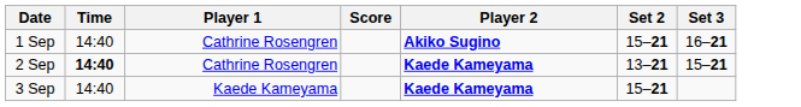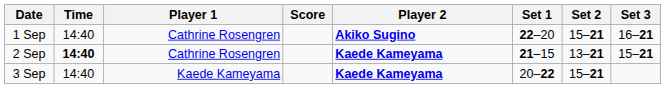 <table class="wikitable" style="font-size:90%; text-align:center">
 <tr>
 <th width="50">Date</th>
 <th width="50">Time</th>
 <th width="200">Player 1</th>
 <th width="50">Score</th>
 <th width="200">Player 2</th>
+<th width="50">Set 1</th>
 <th width="50">Set 2</th>
 <th width="50">Set 3</th>
 </tr>
 <tr>
 <td>1 Sep</td>
 <td>14:40</td>
 <td align="right"><a href='#'>Cathrine Rosengren</a> </td>
 <td> </td>
 <td align="left"><strong> <a href='#'>Akiko Sugino</a></strong></td>
+<td><strong>22</strong>–20</td>
 <td>15–<strong>21</strong></td>
 <td>16–<strong>21</strong></td>
 </tr>
 <tr>
 <td>2 Sep</td>
 <td><strong>14:40</strong></td>
 <td align="right"><a href='#'>Cathrine Rosengren</a> </td>
 <td> </td>
 <td align="left"><strong> <a href='#'>Kaede Kameyama</a></strong></td>
+<td><strong>21</strong>–15</td>
 <td>13–<strong>21</strong></td>
 <td>15–<strong>21</strong></td>
 </tr>
 <tr>
 <td>3 Sep</td>
 <td>14:40</td>
 <td align="right"><a href='#'>Kaede Kameyama</a> </td>
 <td> </td>
 <td align="left"><strong> <a href='#'>Kaede Kameyama</a></strong></td>
+<td>20–<strong>22</strong></td>
 <td>15–<strong>21</strong></td>
 <td></td>
 </tr>
 </table>
